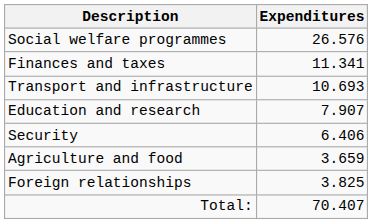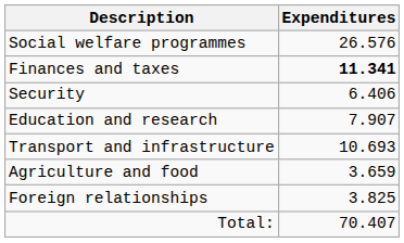 <table class="wikitable sortable">
 <tr>
 <th>Description</th>
 <th>Expenditures</th>
 </tr>
 <tr>
 <td>Social welfare programmes</td>
 <td align="right">26.576</td>
 </tr>
 <tr>
 <td>Finances and taxes</td>
-<td align="right">11.341</td>
+<td align="right"><strong>11.341</strong></td>
 </tr>
 <tr>
-<td>Transport and infrastructure</td>
-<td align="right">10.693</td>
+<td>Security</td>
+<td align="right">6.406</td>
 </tr>
 <tr>
 <td>Education and research</td>
 <td align="right">7.907</td>
 </tr>
 <tr>
-<td>Security</td>
-<td align="right">6.406</td>
+<td>Transport and infrastructure</td>
+<td align="right">10.693</td>
 </tr>
 <tr>
 <td>Agriculture and food</td>
 <td align="right">3.659</td>
 </tr>
 <tr>
 <td>Foreign relationships</td>
 <td align="right">3.825</td>
 </tr>
 <tr>
 <td colspan="1" align="right">Total:</td>
 <td align="right">70.407</td>
 </tr>
 </table>
